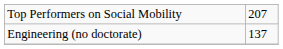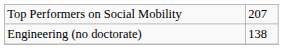 <table class="wikitable floatright" style="width: 22em;">
 <tr>
 <td>Top Performers on Social Mobility</td>
 <td>207</td>
 </tr>
 <tr>
 <td>Engineering (no doctorate)</td>
-<td>137</td>
+<td>138</td>
 </tr>
 <tr>
 </tr>
 </table>
